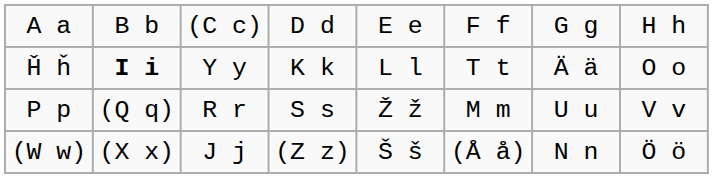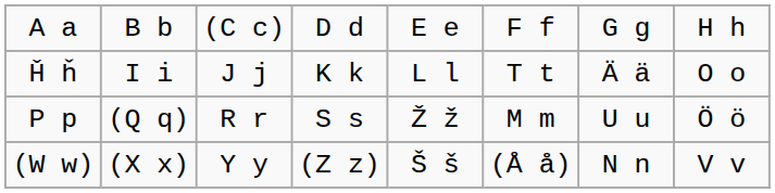 <table class="Unicode wikitable">
 <tr>
 <td style="width:3em; text-align:center; padding: 3px;">A a</td>
 <td style="width:3em; text-align:center; padding: 3px;">B b</td>
 <td style="width:3em; text-align:center; padding: 3px;">(C c)</td>
 <td style="width:3em; text-align:center; padding: 3px;">D d</td>
 <td style="width:3em; text-align:center; padding: 3px;">E e</td>
 <td style="width:3em; text-align:center; padding: 3px;">F f</td>
 <td style="width:3em; text-align:center; padding: 3px;">G g</td>
 <td style="width:3em; text-align:center; padding: 3px;">H h</td>
 </tr>
 <tr>
 <td style="width:3em; text-align:center; padding: 3px;">Ȟ ȟ</td>
-<td style="width:3em; text-align:center; padding: 3px;"><strong>I i</strong></td>
-<td style="width:3em; text-align:center; padding: 3px;">Y y</td>
+<td style="width:3em; text-align:center; padding: 3px;">I i</td>
+<td style="width:3em; text-align:center; padding: 3px;">J j</td>
 <td style="width:3em; text-align:center; padding: 3px;">K k</td>
 <td style="width:3em; text-align:center; padding: 3px;">L l</td>
 <td style="width:3em; text-align:center; padding: 3px;">T t</td>
 <td style="width:3em; text-align:center; padding: 3px;">Ä ä</td>
 <td style="width:3em; text-align:center; padding: 3px;">O o</td>
 </tr>
 <tr>
 <td style="width:3em; text-align:center; padding: 3px;">P p</td>
 <td style="width:3em; text-align:center; padding: 3px;">(Q q)</td>
 <td style="width:3em; text-align:center; padding: 3px;">R r</td>
 <td style="width:3em; text-align:center; padding: 3px;">S s</td>
 <td style="width:3em; text-align:center; padding: 3px;">Ž ž</td>
 <td style="width:3em; text-align:center; padding: 3px;">M m</td>
 <td style="width:3em; text-align:center; padding: 3px;">U u</td>
-<td style="width:3em; text-align:center; padding: 3px;">V v</td>
+<td style="width:3em; text-align:center; padding: 3px;">Ö ö</td>
 </tr>
 <tr>
 <td style="width:3em; text-align:center; padding: 3px;">(W w)</td>
 <td style="width:3em; text-align:center; padding: 3px;">(X x)</td>
-<td style="width:3em; text-align:center; padding: 3px;">J j</td>
+<td style="width:3em; text-align:center; padding: 3px;">Y y</td>
 <td style="width:3em; text-align:center; padding: 3px;">(Z z)</td>
 <td style="width:3em; text-align:center; padding: 3px;">Š š</td>
 <td style="width:3em; text-align:center; padding: 3px;">(Å å)</td>
 <td style="width:3em; text-align:center; padding: 3px;">N n</td>
-<td style="width:3em; text-align:center; padding: 3px;">Ö ö</td>
+<td style="width:3em; text-align:center; padding: 3px;">V v</td>
 </tr>
 </table>
